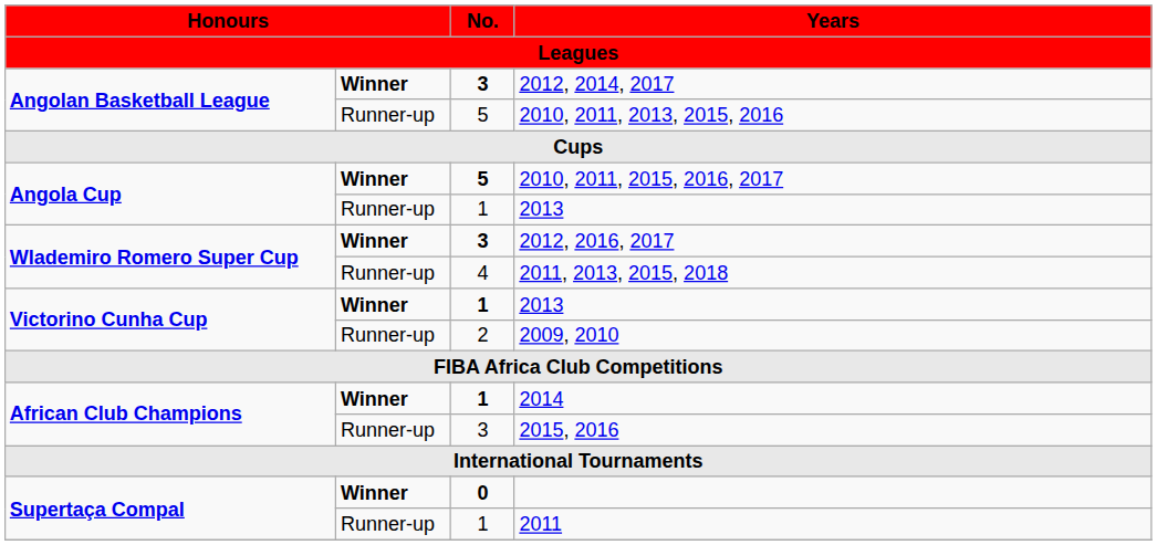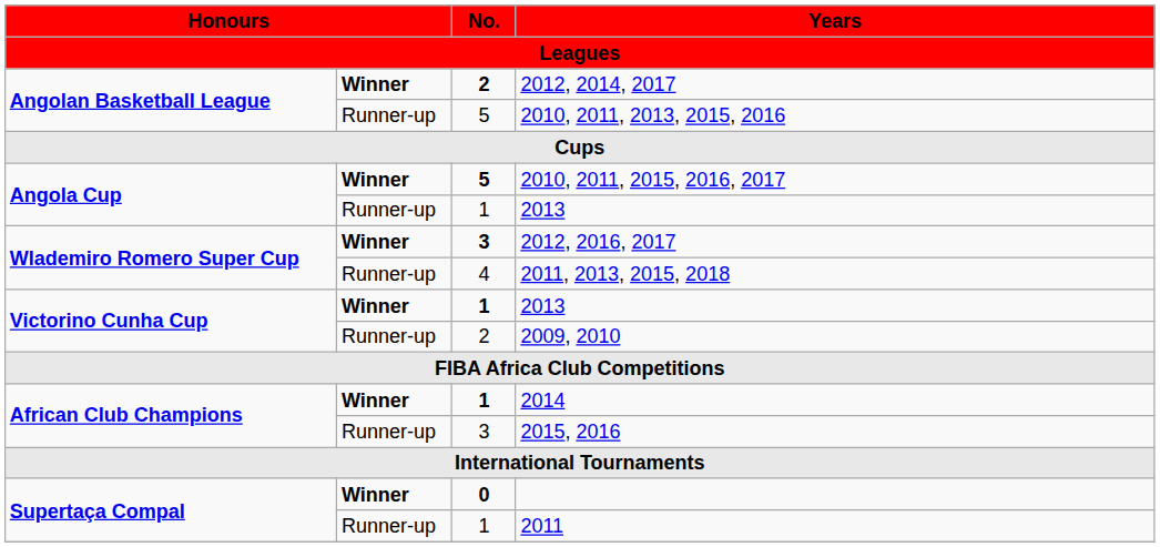 <table class="wikitable" style="font-size: 90%;">
 <tr>
 <th width=35% colspan=2 style="background:red;"><span><strong>Honours</strong></span></th>
 <th width=5% style="background:red;"><span><strong>No.</strong></span></th>
 <th width=50% style="background:red;"><span><strong>Years</strong></span></th>
 </tr>
 <tr>
 <th colspan="6" style="background:red;"><span><strong>Leagues</strong></span></th>
 </tr>
 <tr>
 <td rowspan=2><strong><a href='#'>Angolan Basketball League</a></strong> </td>
 <td><strong>Winner</strong></td>
-<td align=center><strong>3</strong></td>
+<td align=center><strong>2</strong></td>
 <td><a href='#'>2012</a>, <a href='#'>2014</a>, <a href='#'>2017</a></td>
 </tr>
 <tr>
 <td>Runner-up</td>
 <td align=center>5</td>
 <td><a href='#'>2010</a>, <a href='#'>2011</a>, <a href='#'>2013</a>, <a href='#'>2015</a>, <a href='#'>2016</a></td>
 </tr>
 <tr>
 <th colspan="6" style="background:#E8E8E8;"><strong>Cups</strong></th>
 </tr>
 <tr>
 <td rowspan=2><strong><a href='#'>Angola Cup</a></strong></td>
 <td><strong>Winner</strong></td>
 <td align=center><strong>5</strong></td>
 <td><a href='#'>2010</a>, <a href='#'>2011</a>, <a href='#'>2015</a>, <a href='#'>2016</a>, <a href='#'>2017</a></td>
 </tr>
 <tr>
 <td>Runner-up</td>
 <td align=center>1</td>
 <td><a href='#'>2013</a></td>
 </tr>
 <tr>
 <td rowspan=2><strong><a href='#'>Wlademiro Romero Super Cup</a></strong></td>
 <td><strong>Winner</strong></td>
 <td align=center><strong>3</strong></td>
 <td><a href='#'>2012</a>, <a href='#'>2016</a>, <a href='#'>2017</a></td>
 </tr>
 <tr>
 <td>Runner-up</td>
 <td align=center>4</td>
 <td><a href='#'>2011</a>, <a href='#'>2013</a>, <a href='#'>2015</a>, <a href='#'>2018</a></td>
 </tr>
 <tr>
 <td rowspan=2><strong><a href='#'>Victorino Cunha Cup</a></strong></td>
 <td><strong>Winner</strong></td>
 <td align=center><strong>1</strong></td>
 <td><a href='#'>2013</a></td>
 </tr>
 <tr>
 <td>Runner-up</td>
 <td align=center>2</td>
 <td><a href='#'>2009</a>, <a href='#'>2010</a></td>
 </tr>
 <tr>
 <th colspan="6" style="background:#E8E8E8;"><strong>FIBA Africa Club Competitions</strong></th>
 </tr>
 <tr>
 <td rowspan=2><strong><a href='#'>African Club Champions</a></strong></td>
 <td><strong>Winner</strong></td>
 <td align=center><strong>1</strong></td>
 <td><a href='#'>2014</a></td>
 </tr>
 <tr>
 <td>Runner-up</td>
 <td align=center>3</td>
 <td><a href='#'>2015</a>, <a href='#'>2016</a></td>
 </tr>
 <tr>
 <th colspan="6" style="background:#E8E8E8;"><strong>International Tournaments</strong></th>
 </tr>
 <tr>
 <td rowspan=2><strong><a href='#'>Supertaça Compal</a></strong></td>
 <td><strong>Winner</strong></td>
 <td align=center><strong>0</strong></td>
 <td></td>
 </tr>
 <tr>
 <td>Runner-up</td>
 <td align=center>1</td>
 <td><a href='#'>2011</a></td>
 </tr>
 <tr>
 </tr>
 </table>
